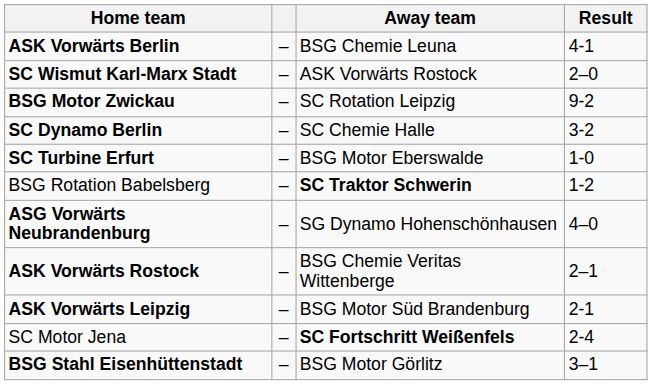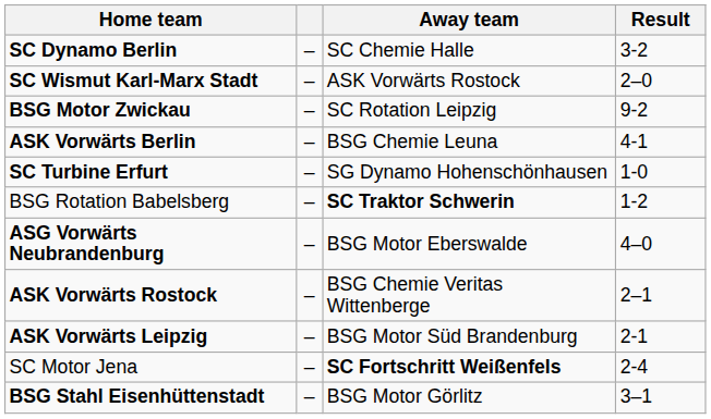 <table class="wikitable" style="width:585px;" border="1">
 <tr>
 <th style="width:250px;" align="left">Home team</th>
 <th style="width:15px;"></th>
 <th style="width:250px;" align="left">Away team</th>
 <th style="width:70px;" align="center;">Result</th>
 </tr>
 <tr>
-<td><strong>ASK Vorwärts Berlin</strong></td>
+<td><strong>SC Dynamo Berlin</strong></td>
 <td align="center">–</td>
-<td>BSG Chemie Leuna</td>
-<td>4-1</td>
+<td>SC Chemie Halle</td>
+<td>3-2</td>
 </tr>
 <tr>
 <td><strong>SC Wismut Karl-Marx Stadt	</strong></td>
 <td align="center">–</td>
 <td>ASK Vorwärts Rostock</td>
 <td>2–0</td>
 </tr>
 <tr>
 <td><strong>BSG Motor Zwickau</strong></td>
 <td align="center">–</td>
 <td>SC Rotation Leipzig</td>
 <td>9-2</td>
 </tr>
 <tr>
-<td><strong>SC Dynamo Berlin</strong></td>
+<td><strong>ASK Vorwärts Berlin</strong></td>
 <td align="center">–</td>
-<td>SC Chemie Halle</td>
-<td>3-2</td>
+<td>BSG Chemie Leuna</td>
+<td>4-1</td>
 </tr>
 <tr>
 <td><strong>SC Turbine Erfurt</strong></td>
 <td align="center">–</td>
-<td>BSG Motor Eberswalde</td>
+<td>SG Dynamo Hohenschönhausen</td>
 <td>1-0</td>
 </tr>
 <tr>
 <td>BSG Rotation Babelsberg</td>
 <td align="center">–</td>
 <td><strong>SC Traktor Schwerin</strong></td>
 <td>1-2</td>
 </tr>
 <tr>
 <td><strong>ASG Vorwärts Neubrandenburg</strong></td>
 <td align="center">–</td>
-<td>SG Dynamo Hohenschönhausen</td>
+<td>BSG Motor Eberswalde</td>
 <td>4–0</td>
 </tr>
 <tr>
 <td><strong>ASK Vorwärts Rostock</strong></td>
 <td align="center">–</td>
 <td>BSG Chemie Veritas Wittenberge</td>
 <td>2–1</td>
 </tr>
 <tr>
 <td><strong>ASK Vorwärts Leipzig</strong></td>
 <td align="center">–</td>
 <td>BSG Motor Süd Brandenburg</td>
 <td>2-1</td>
 </tr>
 <tr>
 <td>SC Motor Jena</td>
 <td align="center">–</td>
 <td><strong>SC Fortschritt Weißenfels</strong></td>
 <td>2-4</td>
 </tr>
 <tr>
 <td><strong>BSG Stahl Eisenhüttenstadt</strong></td>
 <td align="center">–</td>
 <td>BSG Motor Görlitz</td>
 <td>3–1</td>
 </tr>
 </table>
